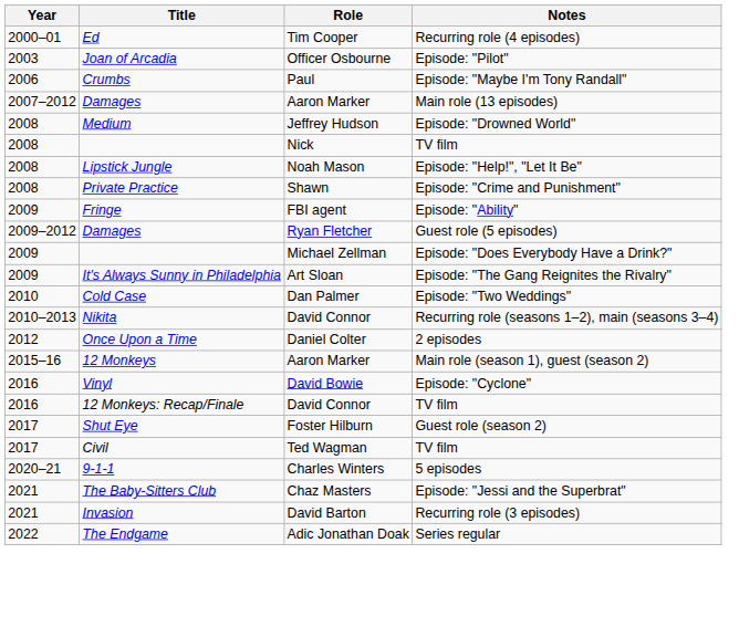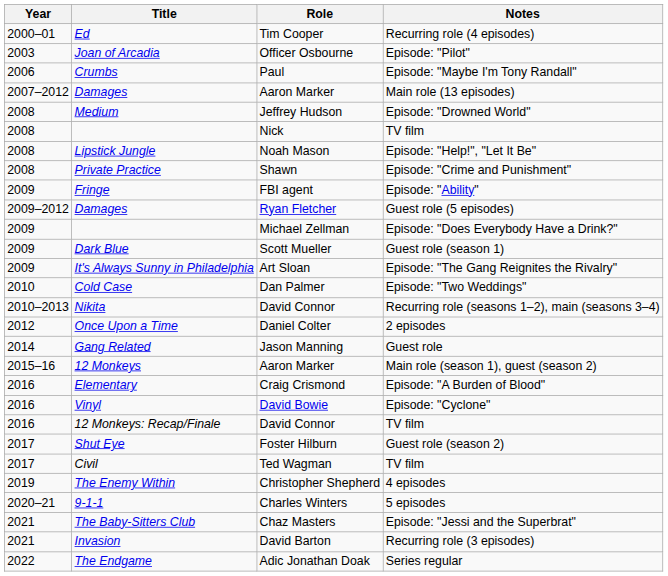 <table class="wikitable sortable">
 <tr>
 <th>Year</th>
 <th>Title</th>
 <th>Role</th>
 <th class="unsortable">Notes</th>
 </tr>
 <tr>
 <td>2000–01</td>
 <td><em><a href='#'>Ed</a></em></td>
 <td>Tim Cooper</td>
 <td>Recurring role (4 episodes)</td>
 </tr>
 <tr>
 <td>2003</td>
 <td><em><a href='#'>Joan of Arcadia</a></em></td>
 <td>Officer Osbourne</td>
 <td>Episode: "Pilot"</td>
 </tr>
 <tr>
 <td>2006</td>
 <td><em><a href='#'>Crumbs</a></em></td>
 <td>Paul</td>
 <td>Episode: "Maybe I'm Tony Randall"</td>
 </tr>
 <tr>
 <td>2007–2012</td>
 <td><em><a href='#'>Damages</a></em></td>
 <td>Aaron Marker</td>
 <td>Main role (13 episodes)</td>
 </tr>
 <tr>
 <td>2008</td>
 <td><em><a href='#'>Medium</a></em></td>
 <td>Jeffrey Hudson</td>
 <td>Episode: "Drowned World"</td>
 </tr>
 <tr>
 <td>2008</td>
 <td><em></em></td>
 <td>Nick</td>
 <td>TV film</td>
 </tr>
 <tr>
 <td>2008</td>
 <td><em><a href='#'>Lipstick Jungle</a></em></td>
 <td>Noah Mason</td>
 <td>Episode: "Help!", "Let It Be"</td>
 </tr>
 <tr>
 <td>2008</td>
 <td><em><a href='#'>Private Practice</a></em></td>
 <td>Shawn</td>
 <td>Episode: "Crime and Punishment"</td>
 </tr>
 <tr>
 <td>2009</td>
 <td><em><a href='#'>Fringe</a></em></td>
 <td>FBI agent</td>
 <td>Episode: "<a href='#'>Ability</a>"</td>
 </tr>
 <tr>
 <td>2009–2012</td>
 <td><em><a href='#'>Damages</a></em></td>
 <td><a href='#'>Ryan Fletcher</a></td>
 <td>Guest role (5 episodes)</td>
 </tr>
 <tr>
 <td>2009</td>
 <td><em></em></td>
 <td>Michael Zellman</td>
 <td>Episode: "Does Everybody Have a Drink?"</td>
 </tr>
 <tr>
 <td>2009</td>
+<td><em><a href='#'>Dark Blue</a></em></td>
+<td>Scott Mueller</td>
+<td>Guest role (season 1)</td>
+</tr>
+<tr>
+<td>2009</td>
 <td><em><a href='#'>It's Always Sunny in Philadelphia</a></em></td>
 <td>Art Sloan</td>
 <td>Episode: "The Gang Reignites the Rivalry"</td>
 </tr>
 <tr>
 <td>2010</td>
 <td><em><a href='#'>Cold Case</a></em></td>
 <td>Dan Palmer</td>
 <td>Episode: "Two Weddings"</td>
 </tr>
 <tr>
 <td>2010–2013</td>
 <td><em><a href='#'>Nikita</a></em></td>
 <td>David Connor</td>
 <td>Recurring role (seasons 1–2), main (seasons 3–4)</td>
 </tr>
 <tr>
 <td>2012</td>
 <td><em><a href='#'>Once Upon a Time</a></em></td>
 <td>Daniel Colter</td>
 <td>2 episodes</td>
 </tr>
 <tr>
+<td>2014</td>
+<td><em><a href='#'>Gang Related</a></em></td>
+<td>Jason Manning</td>
+<td>Guest role</td>
+</tr>
+<tr>
 <td>2015–16</td>
 <td><em><a href='#'>12 Monkeys</a></em></td>
 <td>Aaron Marker</td>
 <td>Main role (season 1), guest (season 2)</td>
+</tr>
+<tr>
+<td>2016</td>
+<td><em><a href='#'>Elementary</a></em></td>
+<td>Craig Crismond</td>
+<td>Episode: "A Burden of Blood"</td>
 </tr>
 <tr>
 <td>2016</td>
 <td><em><a href='#'>Vinyl</a></em></td>
 <td><a href='#'>David Bowie</a></td>
 <td>Episode: "Cyclone"</td>
 </tr>
 <tr>
 <td>2016</td>
 <td><em>12 Monkeys: Recap/Finale</em></td>
 <td>David Connor</td>
 <td>TV film</td>
 </tr>
 <tr>
 <td>2017</td>
 <td><em><a href='#'>Shut Eye</a></em></td>
 <td>Foster Hilburn</td>
 <td>Guest role (season 2)</td>
 </tr>
 <tr>
 <td>2017</td>
 <td><em>Civil</em></td>
 <td>Ted Wagman</td>
 <td>TV film</td>
 </tr>
 <tr>
+<td>2019</td>
+<td><em><a href='#'>The Enemy Within</a></em></td>
+<td>Christopher Shepherd</td>
+<td>4 episodes</td>
+</tr>
+<tr>
 <td>2020–21</td>
 <td><em><a href='#'>9-1-1</a></em></td>
 <td>Charles Winters</td>
 <td>5 episodes</td>
 </tr>
 <tr>
 <td>2021</td>
 <td><em><a href='#'>The Baby-Sitters Club</a></em></td>
 <td>Chaz Masters</td>
 <td>Episode: "Jessi and the Superbrat"</td>
 </tr>
 <tr>
 <td>2021</td>
 <td><em><a href='#'>Invasion</a></em></td>
 <td>David Barton</td>
 <td>Recurring role (3 episodes)</td>
 </tr>
 <tr>
 <td>2022</td>
 <td><em><a href='#'>The Endgame</a></em></td>
 <td>Adic Jonathan Doak</td>
 <td>Series regular</td>
 </tr>
 </table>
